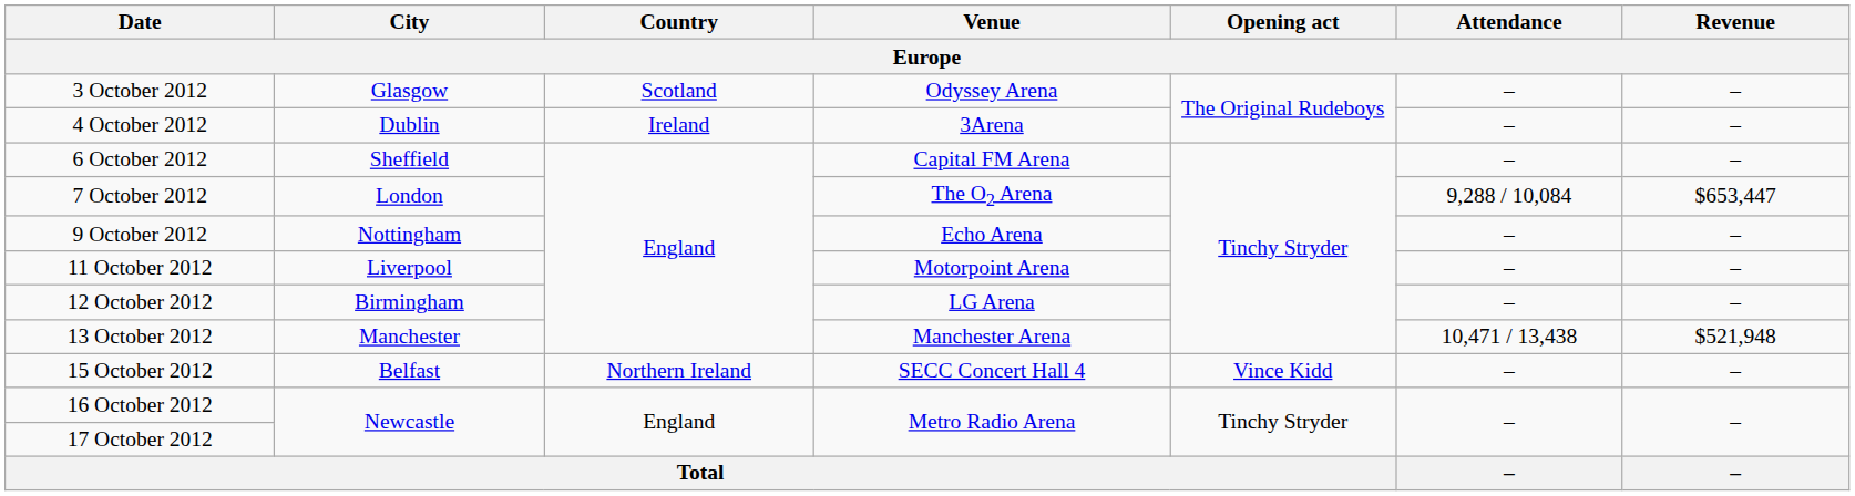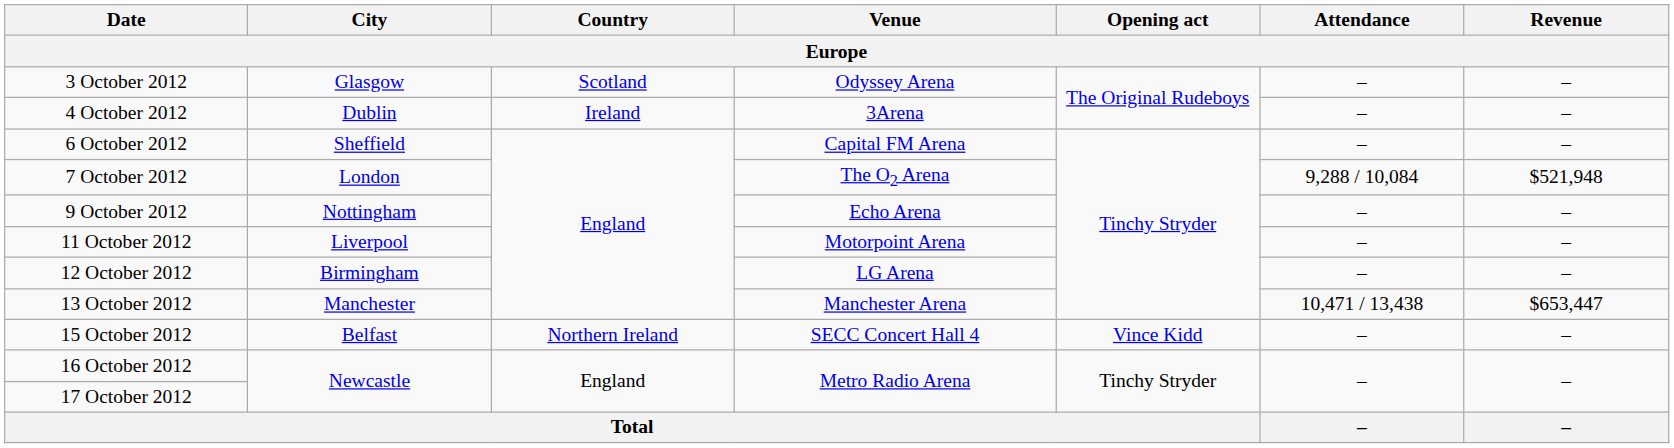 <table class="wikitable plainrowheaders" style="text-align:center;">
 <tr>
 <th scope="col" style="width:12em;">Date</th>
 <th scope="col" style="width:12em;">City</th>
 <th scope="col" style="width:12em;">Country</th>
 <th scope="col" style="width:16em;">Venue</th>
 <th scope="col" style="width:10em;">Opening act</th>
 <th scope="col" style="width:10em;">Attendance</th>
 <th scope="col" style="width:10em;">Revenue</th>
 </tr>
 <tr>
 <th colspan="7">Europe</th>
 </tr>
 <tr>
 <td>3 October 2012</td>
 <td><a href='#'>Glasgow</a></td>
 <td><a href='#'>Scotland</a></td>
 <td><a href='#'>Odyssey Arena</a></td>
 <td rowspan="2"><a href='#'>The Original Rudeboys</a></td>
 <td>–</td>
 <td>–</td>
 </tr>
 <tr>
 <td>4 October 2012</td>
 <td><a href='#'>Dublin</a></td>
 <td><a href='#'>Ireland</a></td>
 <td><a href='#'>3Arena</a></td>
 <td>–</td>
 <td>–</td>
 </tr>
 <tr>
 <td>6 October 2012</td>
 <td><a href='#'>Sheffield</a></td>
 <td rowspan="6"><a href='#'>England</a></td>
 <td><a href='#'>Capital FM Arena</a></td>
 <td rowspan="6"><a href='#'>Tinchy Stryder</a></td>
 <td>–</td>
 <td>–</td>
 </tr>
 <tr>
 <td>7 October 2012</td>
 <td><a href='#'>London</a></td>
 <td><a href='#'>The O<sub>2</sub> Arena</a></td>
 <td>9,288 / 10,084</td>
-<td>$653,447</td>
+<td>$521,948</td>
 </tr>
 <tr>
 <td>9 October 2012</td>
 <td><a href='#'>Nottingham</a></td>
 <td><a href='#'>Echo Arena</a></td>
 <td>–</td>
 <td>–</td>
 </tr>
 <tr>
 <td>11 October 2012</td>
 <td><a href='#'>Liverpool</a></td>
 <td><a href='#'>Motorpoint Arena</a></td>
 <td>–</td>
 <td>–</td>
 </tr>
 <tr>
 <td>12 October 2012</td>
 <td><a href='#'>Birmingham</a></td>
 <td><a href='#'>LG Arena</a></td>
 <td>–</td>
 <td>–</td>
 </tr>
 <tr>
 <td>13 October 2012</td>
 <td><a href='#'>Manchester</a></td>
 <td><a href='#'>Manchester Arena</a></td>
 <td>10,471 / 13,438</td>
-<td>$521,948</td>
+<td>$653,447</td>
 </tr>
 <tr>
 <td>15 October 2012</td>
 <td><a href='#'>Belfast</a></td>
 <td><a href='#'>Northern Ireland</a></td>
 <td><a href='#'>SECC Concert Hall 4</a></td>
 <td><a href='#'>Vince Kidd</a></td>
 <td>–</td>
 <td>–</td>
 </tr>
 <tr>
 <td>16 October 2012</td>
 <td rowspan="2"><a href='#'>Newcastle</a></td>
 <td rowspan="2">England</td>
 <td rowspan="2"><a href='#'>Metro Radio Arena</a></td>
 <td rowspan="2">Tinchy Stryder</td>
 <td rowspan="2">–</td>
 <td rowspan="2">–</td>
 </tr>
 <tr>
 <td>17 October 2012</td>
 </tr>
 <tr>
 <th colspan="5">Total</th>
 <th>–</th>
 <th>–</th>
 </tr>
 </table>
